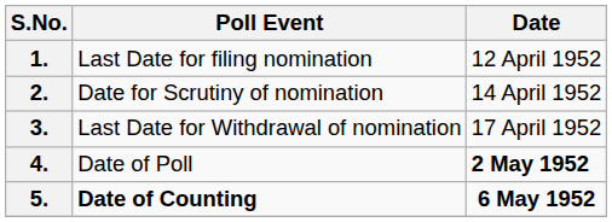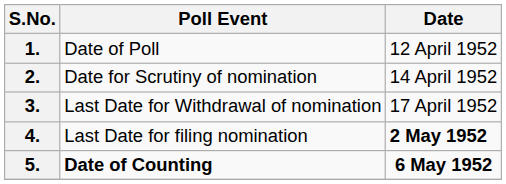 <table class="wikitable sortable">
 <tr>
 <th>S.No.</th>
 <th>Poll Event</th>
 <th>Date</th>
 </tr>
 <tr>
 <th>1.</th>
-<td>Last Date for filing nomination</td>
+<td>Date of Poll</td>
 <td>12 April 1952</td>
 </tr>
 <tr>
 <th>2.</th>
 <td>Date for Scrutiny of nomination</td>
 <td>14 April 1952</td>
 </tr>
 <tr>
 <th>3.</th>
 <td>Last Date for Withdrawal of nomination</td>
 <td>17 April 1952</td>
 </tr>
 <tr>
 <th>4.</th>
-<td>Date of Poll</td>
+<td>Last Date for filing nomination</td>
 <td><strong>2 May 1952</strong></td>
 </tr>
 <tr>
 <th>5.</th>
 <td><strong>Date of Counting</strong></td>
 <td colspan="2" style="text-align:center"><strong>6 May 1952</strong></td>
 </tr>
 <tr>
 </tr>
 </table>
